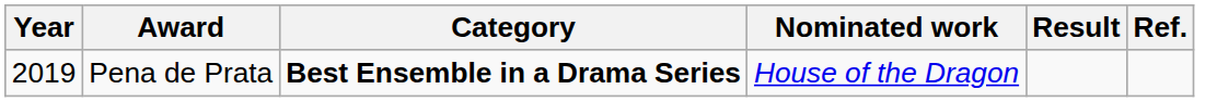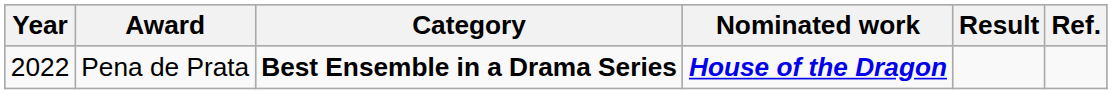 <table class="wikitable">
 <tr>
 <th>Year</th>
 <th>Award</th>
 <th>Category</th>
 <th>Nominated work</th>
 <th>Result</th>
 <th>Ref.</th>
 </tr>
 <tr>
-<td>2019</td>
+<td>2022</td>
 <td>Pena de Prata</td>
 <td><strong>Best Ensemble in a Drama Series</strong></td>
-<td><em><a href='#'>House of the Dragon</a></em></td>
+<td><strong><em><a href='#'>House of the Dragon</a></em></strong></td>
 <td></td>
 <td></td>
 </tr>
 </table>
